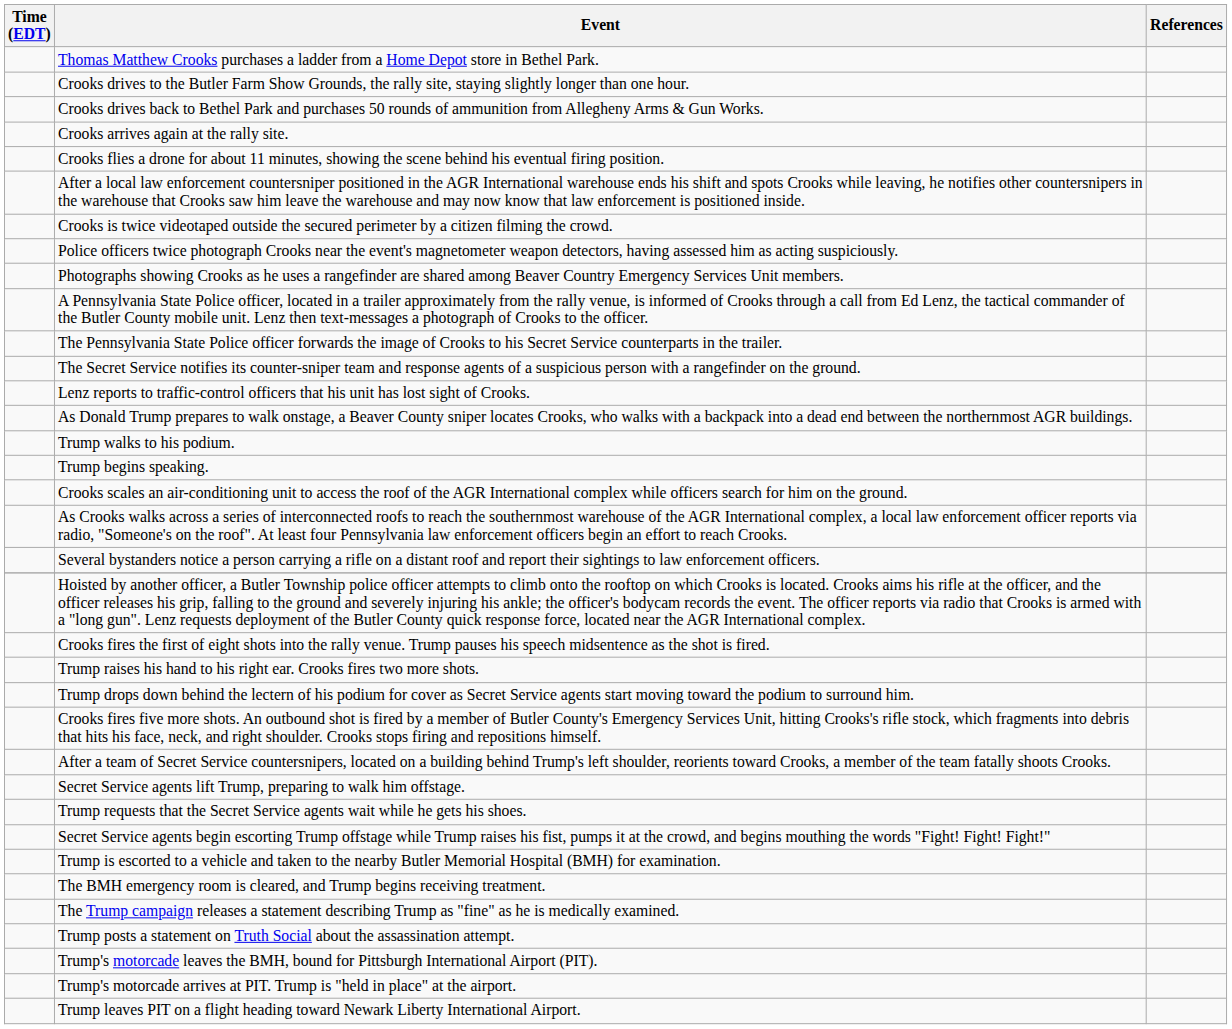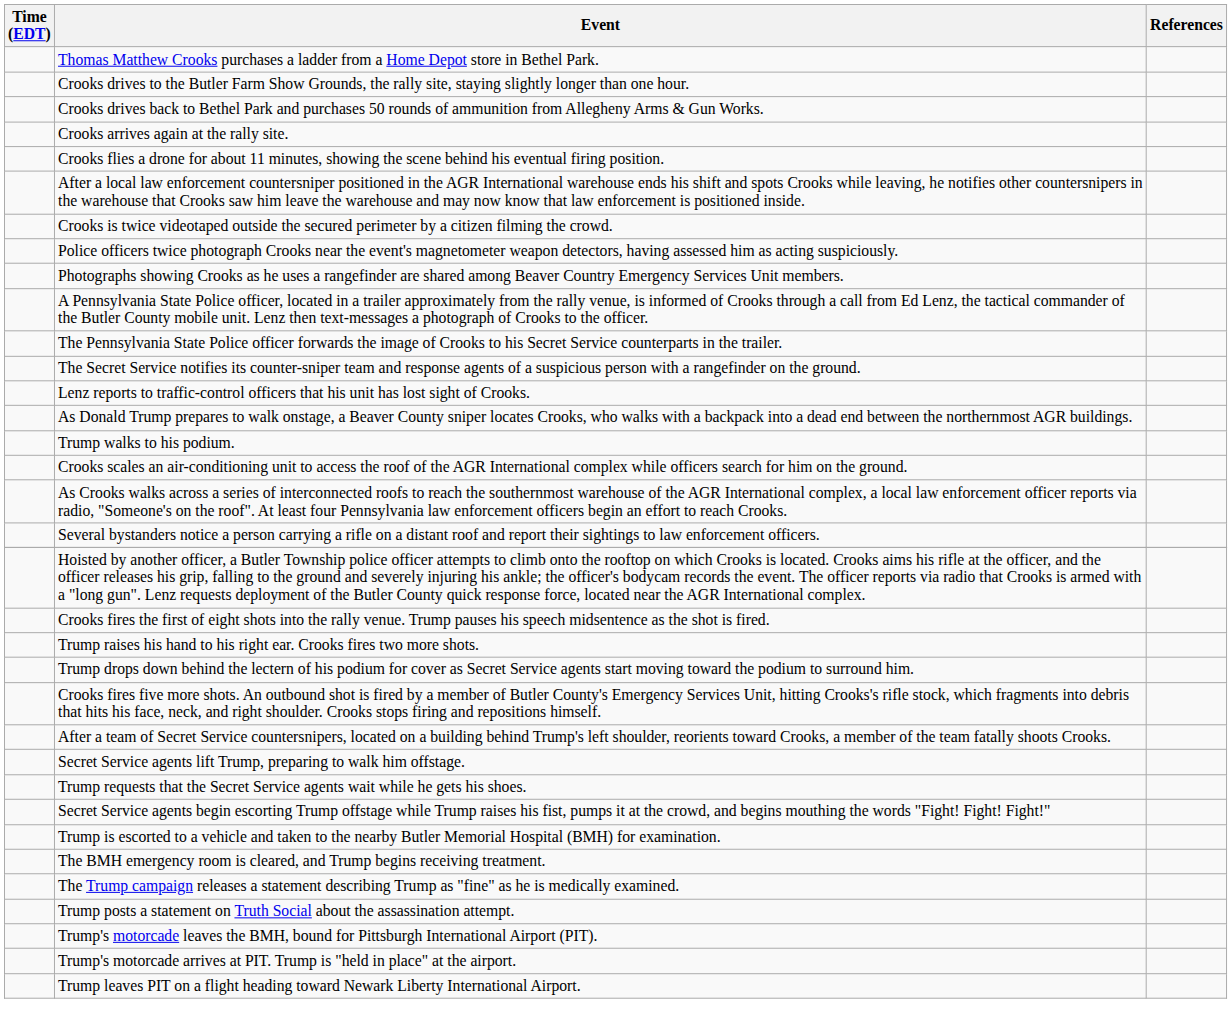 <table class="wikitable">
 <tr>
 <th>Time<br>(<a href='#'>EDT</a>)</th>
 <th>Event</th>
 <th>References</th>
 </tr>
 <tr>
 <td></td>
 <td><a href='#'>Thomas Matthew Crooks</a> purchases a ladder from a <a href='#'>Home Depot</a> store in Bethel Park.</td>
 <td></td>
 </tr>
 <tr>
 <td></td>
 <td>Crooks drives to the Butler Farm Show Grounds, the rally site, staying slightly longer than one hour.</td>
 <td></td>
 </tr>
 <tr>
 <td></td>
 <td>Crooks drives back to Bethel Park and purchases 50 rounds of ammunition from Allegheny Arms & Gun Works.</td>
 <td></td>
 </tr>
 <tr>
 <td></td>
 <td>Crooks arrives again at the rally site.</td>
 <td></td>
 </tr>
 <tr>
 <td></td>
 <td>Crooks flies a drone for about 11 minutes, showing the scene behind his eventual firing position.</td>
 <td></td>
 </tr>
 <tr>
 <td></td>
 <td>After a local law enforcement countersniper positioned in the AGR International warehouse ends his shift and spots Crooks while leaving, he notifies other countersnipers in the warehouse that Crooks saw him leave the warehouse and may now know that law enforcement is positioned inside.</td>
 <td></td>
 </tr>
 <tr>
 <td></td>
 <td>Crooks is twice videotaped outside the secured perimeter by a citizen filming the crowd.</td>
 <td></td>
 </tr>
 <tr>
 <td></td>
 <td>Police officers twice photograph Crooks near the event's magnetometer weapon detectors, having assessed him as acting suspiciously.</td>
 <td></td>
 </tr>
 <tr>
 <td></td>
 <td>Photographs showing Crooks as he uses a rangefinder are shared among Beaver Country Emergency Services Unit members.</td>
 <td></td>
 </tr>
 <tr>
 <td></td>
 <td>A Pennsylvania State Police officer, located in a trailer approximately  from the rally venue, is informed of Crooks through a call from Ed Lenz, the tactical commander of the Butler County mobile unit. Lenz then text-messages a photograph of Crooks to the officer.</td>
 <td></td>
 </tr>
 <tr>
 <td></td>
 <td>The Pennsylvania State Police officer forwards the image of Crooks to his Secret Service counterparts in the trailer.</td>
 <td></td>
 </tr>
 <tr>
 <td></td>
 <td>The Secret Service notifies its counter-sniper team and response agents of a suspicious person with a rangefinder on the ground.</td>
 <td></td>
 </tr>
 <tr>
 <td></td>
 <td>Lenz reports to traffic-control officers that his unit has lost sight of Crooks.</td>
 <td></td>
 </tr>
 <tr>
 <td></td>
 <td>As Donald Trump prepares to walk onstage, a Beaver County sniper locates Crooks, who walks with a backpack into a dead end between the northernmost AGR buildings.</td>
 <td></td>
 </tr>
 <tr>
 <td></td>
 <td>Trump walks to his podium.</td>
-<td></td>
-</tr>
-<tr>
-<td></td>
-<td>Trump begins speaking.</td>
 <td></td>
 </tr>
 <tr>
 <td></td>
 <td>Crooks scales an air-conditioning unit to access the roof of the AGR International complex while officers search for him on the ground.</td>
 <td></td>
 </tr>
 <tr>
 <td></td>
 <td>As Crooks walks across a series of interconnected roofs to reach the southernmost warehouse of the AGR International complex, a local law enforcement officer reports via radio, "Someone's on the roof". At least four Pennsylvania law enforcement officers begin an effort to reach Crooks.</td>
 <td></td>
 </tr>
 <tr>
 <td></td>
 <td>Several bystanders notice a person carrying a rifle on a distant roof and report their sightings to law enforcement officers.</td>
 <td></td>
 </tr>
 <tr>
 </tr>
 <tr>
 <td></td>
 <td>Hoisted by another officer, a Butler Township police officer attempts to climb onto the rooftop on which Crooks is located. Crooks aims his rifle at the officer, and the officer releases his grip, falling  to the ground and severely injuring his ankle; the officer's bodycam records the event. The officer reports via radio that Crooks is armed with a "long gun". Lenz requests deployment of the Butler County quick response force, located near the AGR International complex.</td>
 <td></td>
 </tr>
 <tr>
 <td></td>
 <td>Crooks fires the first of eight shots into the rally venue. Trump pauses his speech midsentence as the shot is fired.</td>
 <td></td>
 </tr>
 <tr>
 <td></td>
 <td>Trump raises his hand to his right ear. Crooks fires two more shots.</td>
 <td></td>
 </tr>
 <tr>
 <td></td>
 <td>Trump drops down behind the lectern of his podium for cover as Secret Service agents start moving toward the podium to surround him.</td>
 <td></td>
 </tr>
 <tr>
 <td></td>
 <td>Crooks fires five more shots. An outbound shot is fired by a member of Butler County's Emergency Services Unit, hitting Crooks's rifle stock, which fragments into debris that hits his face, neck, and right shoulder. Crooks stops firing and repositions himself.</td>
 <td></td>
 </tr>
 <tr>
 <td></td>
 <td>After a team of Secret Service countersnipers, located on a building behind Trump's left shoulder, reorients toward Crooks, a member of the team fatally shoots Crooks.</td>
 <td></td>
 </tr>
 <tr>
 <td></td>
 <td>Secret Service agents lift Trump, preparing to walk him offstage.</td>
 <td></td>
 </tr>
 <tr>
 <td></td>
 <td>Trump requests that the Secret Service agents wait while he gets his shoes.</td>
 <td></td>
 </tr>
 <tr>
 <td></td>
 <td>Secret Service agents begin escorting Trump offstage while Trump raises his fist, pumps it at the crowd, and begins mouthing the words "Fight! Fight! Fight!"</td>
 <td></td>
 </tr>
 <tr>
 <td></td>
 <td>Trump is escorted to a vehicle and taken to the nearby Butler Memorial Hospital (BMH) for examination.</td>
 <td></td>
 </tr>
 <tr>
 <td></td>
 <td>The BMH emergency room is cleared, and Trump begins receiving treatment.</td>
 <td></td>
 </tr>
 <tr>
 <td></td>
 <td>The <a href='#'>Trump campaign</a> releases a statement describing Trump as "fine" as he is medically examined.</td>
 <td></td>
 </tr>
 <tr>
 <td></td>
 <td>Trump posts a statement on <a href='#'>Truth Social</a> about the assassination attempt.</td>
 <td></td>
 </tr>
 <tr>
 <td></td>
 <td>Trump's <a href='#'>motorcade</a> leaves the BMH, bound for Pittsburgh International Airport (PIT).</td>
 <td></td>
 </tr>
 <tr>
 <td></td>
 <td>Trump's motorcade arrives at PIT. Trump is "held in place" at the airport.</td>
 <td></td>
 </tr>
 <tr>
 <td></td>
 <td>Trump leaves PIT on a flight heading toward Newark Liberty International Airport.</td>
 <td></td>
 </tr>
 </table>
